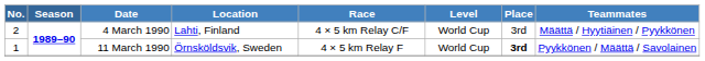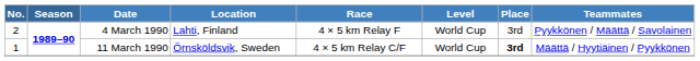 <table class="wikitable sortable" style="font-size:95%; text-align:center; border:grey solid 1px; border-collapse:collapse; background:#ffffff;">
 <tr style="background:#efefef;">
 <th style="background-color:#369; color:white;">No.</th>
 <th style="background-color:#369; color:white;">Season</th>
 <th style="background-color:#4180be; color:white; width:120px;">Date</th>
 <th style="background-color:#4180be; color:white; width:170px;">Location</th>
 <th style="background-color:#4180be; color:white; width:170px;">Race</th>
 <th style="background-color:#4180be; color:white; width:100px;">Level</th>
 <th style="background-color:#4180be; color:white;">Place</th>
 <th style="background-color:#4180be; color:white;">Teammates</th>
 </tr>
 <tr>
 <td align=center>2</td>
 <td rowspan=2 align=center><strong> <a href='#'>1989–90</a> </strong></td>
 <td align=right>4 March 1990</td>
 <td align=left> <a href='#'>Lahti</a>, Finland</td>
-<td>4 × 5 km Relay C/F</td>
+<td>4 × 5 km Relay F</td>
 <td>World Cup</td>
 <td>3rd</td>
-<td><a href='#'>Määttä</a> / <a href='#'>Hyytiäinen</a> / <a href='#'>Pyykkönen</a></td>
+<td><a href='#'>Pyykkönen</a> / <a href='#'>Määttä</a> / <a href='#'>Savolainen</a></td>
 </tr>
 <tr>
 <td align=center>1</td>
 <td align=right>11 March 1990</td>
 <td align=left> <a href='#'>Örnsköldsvik</a>, Sweden</td>
-<td>4 × 5 km Relay F</td>
+<td>4 × 5 km Relay C/F</td>
 <td>World Cup</td>
 <td><strong>3rd</strong></td>
-<td><a href='#'>Pyykkönen</a> / <a href='#'>Määttä</a> / <a href='#'>Savolainen</a></td>
+<td><a href='#'>Määttä</a> / <a href='#'>Hyytiäinen</a> / <a href='#'>Pyykkönen</a></td>
 </tr>
 <tr>
 </tr>
 </table>
